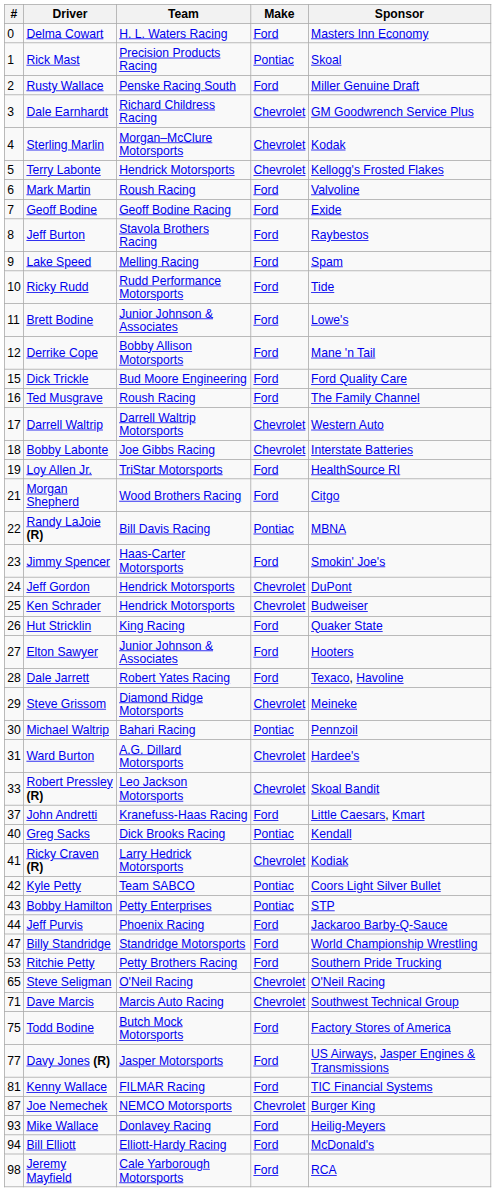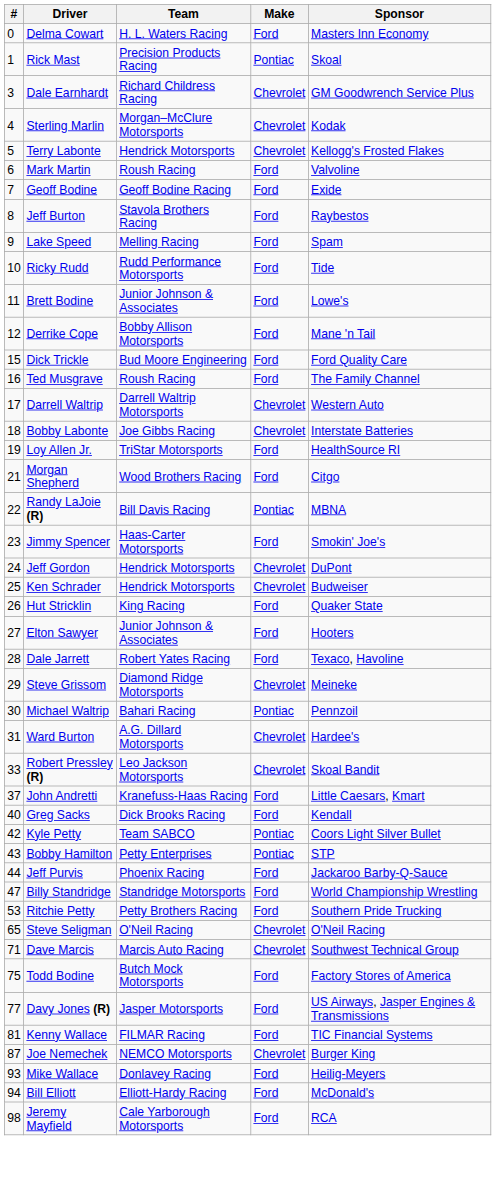 <table class="wikitable" style="font-size:95%">
 <tr>
 <th>#</th>
 <th>Driver</th>
 <th>Team</th>
 <th>Make</th>
 <th>Sponsor</th>
 </tr>
 <tr>
 <td>0</td>
 <td><a href='#'>Delma Cowart</a></td>
 <td><a href='#'>H. L. Waters Racing</a></td>
 <td><a href='#'>Ford</a></td>
 <td><a href='#'>Masters Inn Economy</a></td>
 </tr>
 <tr>
 <td>1</td>
 <td><a href='#'>Rick Mast</a></td>
 <td><a href='#'>Precision Products Racing</a></td>
 <td><a href='#'>Pontiac</a></td>
 <td><a href='#'>Skoal</a></td>
-</tr>
-<tr>
-<td>2</td>
-<td><a href='#'>Rusty Wallace</a></td>
-<td><a href='#'>Penske Racing South</a></td>
-<td><a href='#'>Ford</a></td>
-<td><a href='#'>Miller Genuine Draft</a></td>
 </tr>
 <tr>
 <td>3</td>
 <td><a href='#'>Dale Earnhardt</a></td>
 <td><a href='#'>Richard Childress Racing</a></td>
 <td><a href='#'>Chevrolet</a></td>
 <td><a href='#'>GM Goodwrench Service Plus</a></td>
 </tr>
 <tr>
 <td>4</td>
 <td><a href='#'>Sterling Marlin</a></td>
 <td><a href='#'>Morgan–McClure Motorsports</a></td>
 <td><a href='#'>Chevrolet</a></td>
 <td><a href='#'>Kodak</a></td>
 </tr>
 <tr>
 <td>5</td>
 <td><a href='#'>Terry Labonte</a></td>
 <td><a href='#'>Hendrick Motorsports</a></td>
 <td><a href='#'>Chevrolet</a></td>
 <td><a href='#'>Kellogg's Frosted Flakes</a></td>
 </tr>
 <tr>
 <td>6</td>
 <td><a href='#'>Mark Martin</a></td>
 <td><a href='#'>Roush Racing</a></td>
 <td><a href='#'>Ford</a></td>
 <td><a href='#'>Valvoline</a></td>
 </tr>
 <tr>
 <td>7</td>
 <td><a href='#'>Geoff Bodine</a></td>
 <td><a href='#'>Geoff Bodine Racing</a></td>
 <td><a href='#'>Ford</a></td>
 <td><a href='#'>Exide</a></td>
 </tr>
 <tr>
 <td>8</td>
 <td><a href='#'>Jeff Burton</a></td>
 <td><a href='#'>Stavola Brothers Racing</a></td>
 <td><a href='#'>Ford</a></td>
 <td><a href='#'>Raybestos</a></td>
 </tr>
 <tr>
 <td>9</td>
 <td><a href='#'>Lake Speed</a></td>
 <td><a href='#'>Melling Racing</a></td>
 <td><a href='#'>Ford</a></td>
 <td><a href='#'>Spam</a></td>
 </tr>
 <tr>
 <td>10</td>
 <td><a href='#'>Ricky Rudd</a></td>
 <td><a href='#'>Rudd Performance Motorsports</a></td>
 <td><a href='#'>Ford</a></td>
 <td><a href='#'>Tide</a></td>
 </tr>
 <tr>
 <td>11</td>
 <td><a href='#'>Brett Bodine</a></td>
 <td><a href='#'>Junior Johnson & Associates</a></td>
 <td><a href='#'>Ford</a></td>
 <td><a href='#'>Lowe's</a></td>
 </tr>
 <tr>
 <td>12</td>
 <td><a href='#'>Derrike Cope</a></td>
 <td><a href='#'>Bobby Allison Motorsports</a></td>
 <td><a href='#'>Ford</a></td>
 <td><a href='#'>Mane 'n Tail</a></td>
 </tr>
 <tr>
 <td>15</td>
 <td><a href='#'>Dick Trickle</a></td>
 <td><a href='#'>Bud Moore Engineering</a></td>
 <td><a href='#'>Ford</a></td>
 <td><a href='#'>Ford Quality Care</a></td>
 </tr>
 <tr>
 <td>16</td>
 <td><a href='#'>Ted Musgrave</a></td>
 <td><a href='#'>Roush Racing</a></td>
 <td><a href='#'>Ford</a></td>
 <td><a href='#'>The Family Channel</a></td>
 </tr>
 <tr>
 <td>17</td>
 <td><a href='#'>Darrell Waltrip</a></td>
 <td><a href='#'>Darrell Waltrip Motorsports</a></td>
 <td><a href='#'>Chevrolet</a></td>
 <td><a href='#'>Western Auto</a></td>
 </tr>
 <tr>
 <td>18</td>
 <td><a href='#'>Bobby Labonte</a></td>
 <td><a href='#'>Joe Gibbs Racing</a></td>
 <td><a href='#'>Chevrolet</a></td>
 <td><a href='#'>Interstate Batteries</a></td>
 </tr>
 <tr>
 <td>19</td>
 <td><a href='#'>Loy Allen Jr.</a></td>
 <td><a href='#'>TriStar Motorsports</a></td>
 <td><a href='#'>Ford</a></td>
 <td><a href='#'>HealthSource RI</a></td>
 </tr>
 <tr>
 <td>21</td>
 <td><a href='#'>Morgan Shepherd</a></td>
 <td><a href='#'>Wood Brothers Racing</a></td>
 <td><a href='#'>Ford</a></td>
 <td><a href='#'>Citgo</a></td>
 </tr>
 <tr>
 <td>22</td>
 <td><a href='#'>Randy LaJoie</a> <strong>(R)</strong></td>
 <td><a href='#'>Bill Davis Racing</a></td>
 <td><a href='#'>Pontiac</a></td>
 <td><a href='#'>MBNA</a></td>
 </tr>
 <tr>
 <td>23</td>
 <td><a href='#'>Jimmy Spencer</a></td>
 <td><a href='#'>Haas-Carter Motorsports</a></td>
 <td><a href='#'>Ford</a></td>
 <td><a href='#'>Smokin' Joe's</a></td>
 </tr>
 <tr>
 <td>24</td>
 <td><a href='#'>Jeff Gordon</a></td>
 <td><a href='#'>Hendrick Motorsports</a></td>
 <td><a href='#'>Chevrolet</a></td>
 <td><a href='#'>DuPont</a></td>
 </tr>
 <tr>
 <td>25</td>
 <td><a href='#'>Ken Schrader</a></td>
 <td><a href='#'>Hendrick Motorsports</a></td>
 <td><a href='#'>Chevrolet</a></td>
 <td><a href='#'>Budweiser</a></td>
 </tr>
 <tr>
 <td>26</td>
 <td><a href='#'>Hut Stricklin</a></td>
 <td><a href='#'>King Racing</a></td>
 <td><a href='#'>Ford</a></td>
 <td><a href='#'>Quaker State</a></td>
 </tr>
 <tr>
 <td>27</td>
 <td><a href='#'>Elton Sawyer</a></td>
 <td><a href='#'>Junior Johnson & Associates</a></td>
 <td><a href='#'>Ford</a></td>
 <td><a href='#'>Hooters</a></td>
 </tr>
 <tr>
 <td>28</td>
 <td><a href='#'>Dale Jarrett</a></td>
 <td><a href='#'>Robert Yates Racing</a></td>
 <td><a href='#'>Ford</a></td>
 <td><a href='#'>Texaco</a>, <a href='#'>Havoline</a></td>
 </tr>
 <tr>
 <td>29</td>
 <td><a href='#'>Steve Grissom</a></td>
 <td><a href='#'>Diamond Ridge Motorsports</a></td>
 <td><a href='#'>Chevrolet</a></td>
 <td><a href='#'>Meineke</a></td>
 </tr>
 <tr>
 <td>30</td>
 <td><a href='#'>Michael Waltrip</a></td>
 <td><a href='#'>Bahari Racing</a></td>
 <td><a href='#'>Pontiac</a></td>
 <td><a href='#'>Pennzoil</a></td>
 </tr>
 <tr>
 <td>31</td>
 <td><a href='#'>Ward Burton</a></td>
 <td><a href='#'>A.G. Dillard Motorsports</a></td>
 <td><a href='#'>Chevrolet</a></td>
 <td><a href='#'>Hardee's</a></td>
 </tr>
 <tr>
 <td>33</td>
 <td><a href='#'>Robert Pressley</a> <strong>(R)</strong></td>
 <td><a href='#'>Leo Jackson Motorsports</a></td>
 <td><a href='#'>Chevrolet</a></td>
 <td><a href='#'>Skoal Bandit</a></td>
 </tr>
 <tr>
 <td>37</td>
 <td><a href='#'>John Andretti</a></td>
 <td><a href='#'>Kranefuss-Haas Racing</a></td>
 <td><a href='#'>Ford</a></td>
 <td><a href='#'>Little Caesars</a>, <a href='#'>Kmart</a></td>
 </tr>
 <tr>
 <td>40</td>
 <td><a href='#'>Greg Sacks</a></td>
 <td><a href='#'>Dick Brooks Racing</a></td>
-<td><a href='#'>Pontiac</a></td>
+<td><a href='#'>Ford</a></td>
 <td><a href='#'>Kendall</a></td>
-</tr>
-<tr>
-<td>41</td>
-<td><a href='#'>Ricky Craven</a> <strong>(R)</strong></td>
-<td><a href='#'>Larry Hedrick Motorsports</a></td>
-<td><a href='#'>Chevrolet</a></td>
-<td><a href='#'>Kodiak</a></td>
 </tr>
 <tr>
 <td>42</td>
 <td><a href='#'>Kyle Petty</a></td>
 <td><a href='#'>Team SABCO</a></td>
 <td><a href='#'>Pontiac</a></td>
 <td><a href='#'>Coors Light Silver Bullet</a></td>
 </tr>
 <tr>
 <td>43</td>
 <td><a href='#'>Bobby Hamilton</a></td>
 <td><a href='#'>Petty Enterprises</a></td>
 <td><a href='#'>Pontiac</a></td>
 <td><a href='#'>STP</a></td>
 </tr>
 <tr>
 <td>44</td>
 <td><a href='#'>Jeff Purvis</a></td>
 <td><a href='#'>Phoenix Racing</a></td>
 <td><a href='#'>Ford</a></td>
 <td><a href='#'>Jackaroo Barby-Q-Sauce</a></td>
 </tr>
 <tr>
 <td>47</td>
 <td><a href='#'>Billy Standridge</a></td>
 <td><a href='#'>Standridge Motorsports</a></td>
 <td><a href='#'>Ford</a></td>
 <td><a href='#'>World Championship Wrestling</a></td>
 </tr>
 <tr>
 <td>53</td>
 <td><a href='#'>Ritchie Petty</a></td>
 <td><a href='#'>Petty Brothers Racing</a></td>
 <td><a href='#'>Ford</a></td>
 <td><a href='#'>Southern Pride Trucking</a></td>
 </tr>
 <tr>
 <td>65</td>
 <td><a href='#'>Steve Seligman</a></td>
 <td><a href='#'>O'Neil Racing</a></td>
 <td><a href='#'>Chevrolet</a></td>
 <td><a href='#'>O'Neil Racing</a></td>
 </tr>
 <tr>
 <td>71</td>
 <td><a href='#'>Dave Marcis</a></td>
 <td><a href='#'>Marcis Auto Racing</a></td>
 <td><a href='#'>Chevrolet</a></td>
 <td><a href='#'>Southwest Technical Group</a></td>
 </tr>
 <tr>
 <td>75</td>
 <td><a href='#'>Todd Bodine</a></td>
 <td><a href='#'>Butch Mock Motorsports</a></td>
 <td><a href='#'>Ford</a></td>
 <td><a href='#'>Factory Stores of America</a></td>
 </tr>
 <tr>
 <td>77</td>
 <td><a href='#'>Davy Jones</a> <strong>(R)</strong></td>
 <td><a href='#'>Jasper Motorsports</a></td>
 <td><a href='#'>Ford</a></td>
 <td><a href='#'>US Airways</a>, <a href='#'>Jasper Engines & Transmissions</a></td>
 </tr>
 <tr>
 <td>81</td>
 <td><a href='#'>Kenny Wallace</a></td>
 <td><a href='#'>FILMAR Racing</a></td>
 <td><a href='#'>Ford</a></td>
 <td><a href='#'>TIC Financial Systems</a></td>
 </tr>
 <tr>
 <td>87</td>
 <td><a href='#'>Joe Nemechek</a></td>
 <td><a href='#'>NEMCO Motorsports</a></td>
 <td><a href='#'>Chevrolet</a></td>
 <td><a href='#'>Burger King</a></td>
 </tr>
 <tr>
 <td>93</td>
 <td><a href='#'>Mike Wallace</a></td>
 <td><a href='#'>Donlavey Racing</a></td>
 <td><a href='#'>Ford</a></td>
 <td><a href='#'>Heilig-Meyers</a></td>
 </tr>
 <tr>
 <td>94</td>
 <td><a href='#'>Bill Elliott</a></td>
 <td><a href='#'>Elliott-Hardy Racing</a></td>
 <td><a href='#'>Ford</a></td>
 <td><a href='#'>McDonald's</a></td>
 </tr>
 <tr>
 <td>98</td>
 <td><a href='#'>Jeremy Mayfield</a></td>
 <td><a href='#'>Cale Yarborough Motorsports</a></td>
 <td><a href='#'>Ford</a></td>
 <td><a href='#'>RCA</a></td>
 </tr>
 </table>
